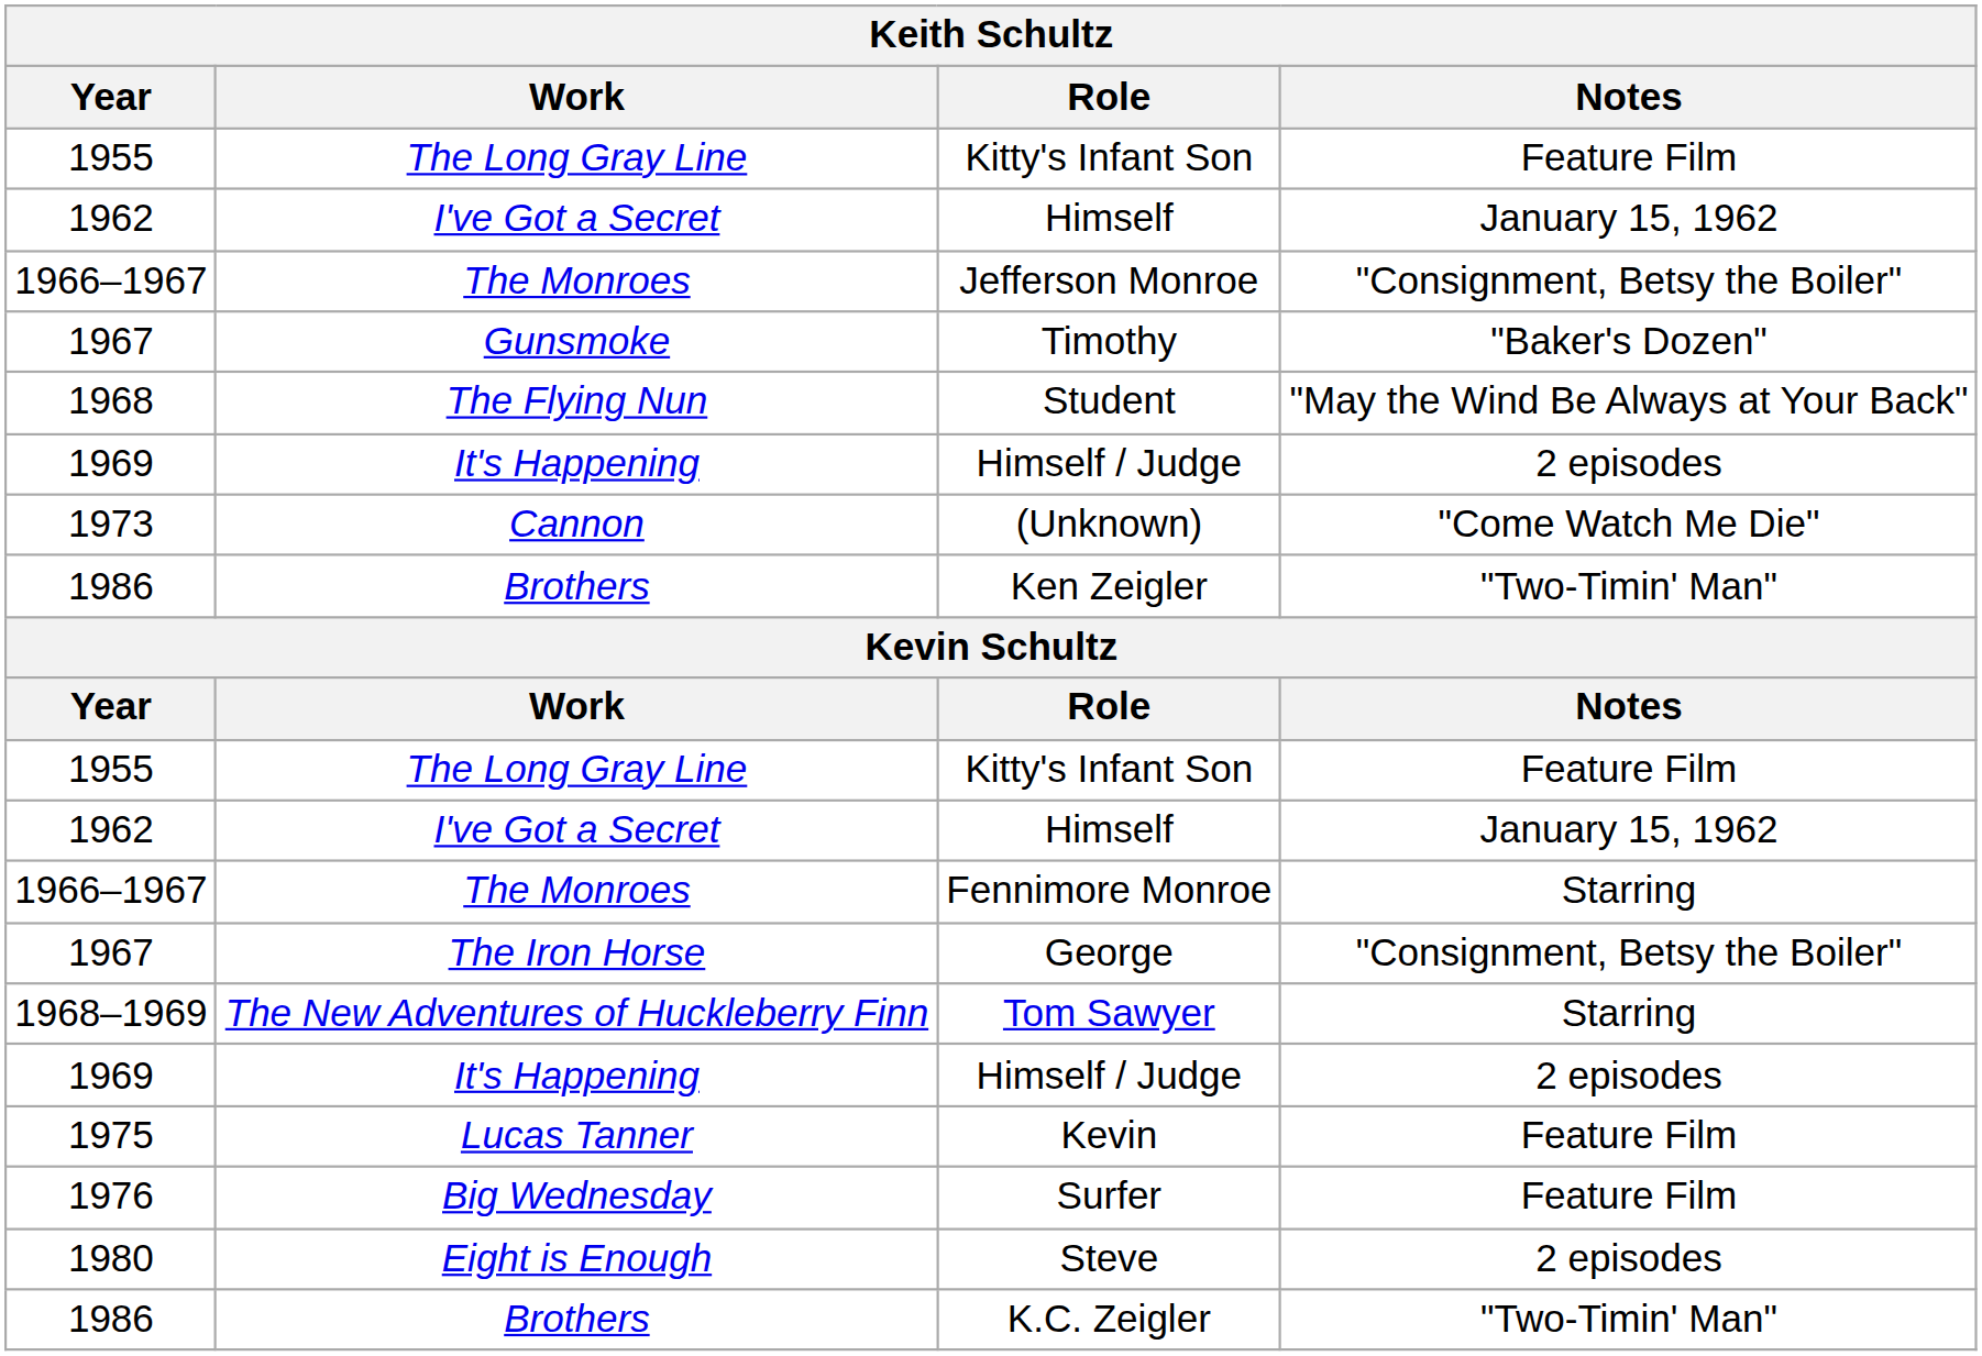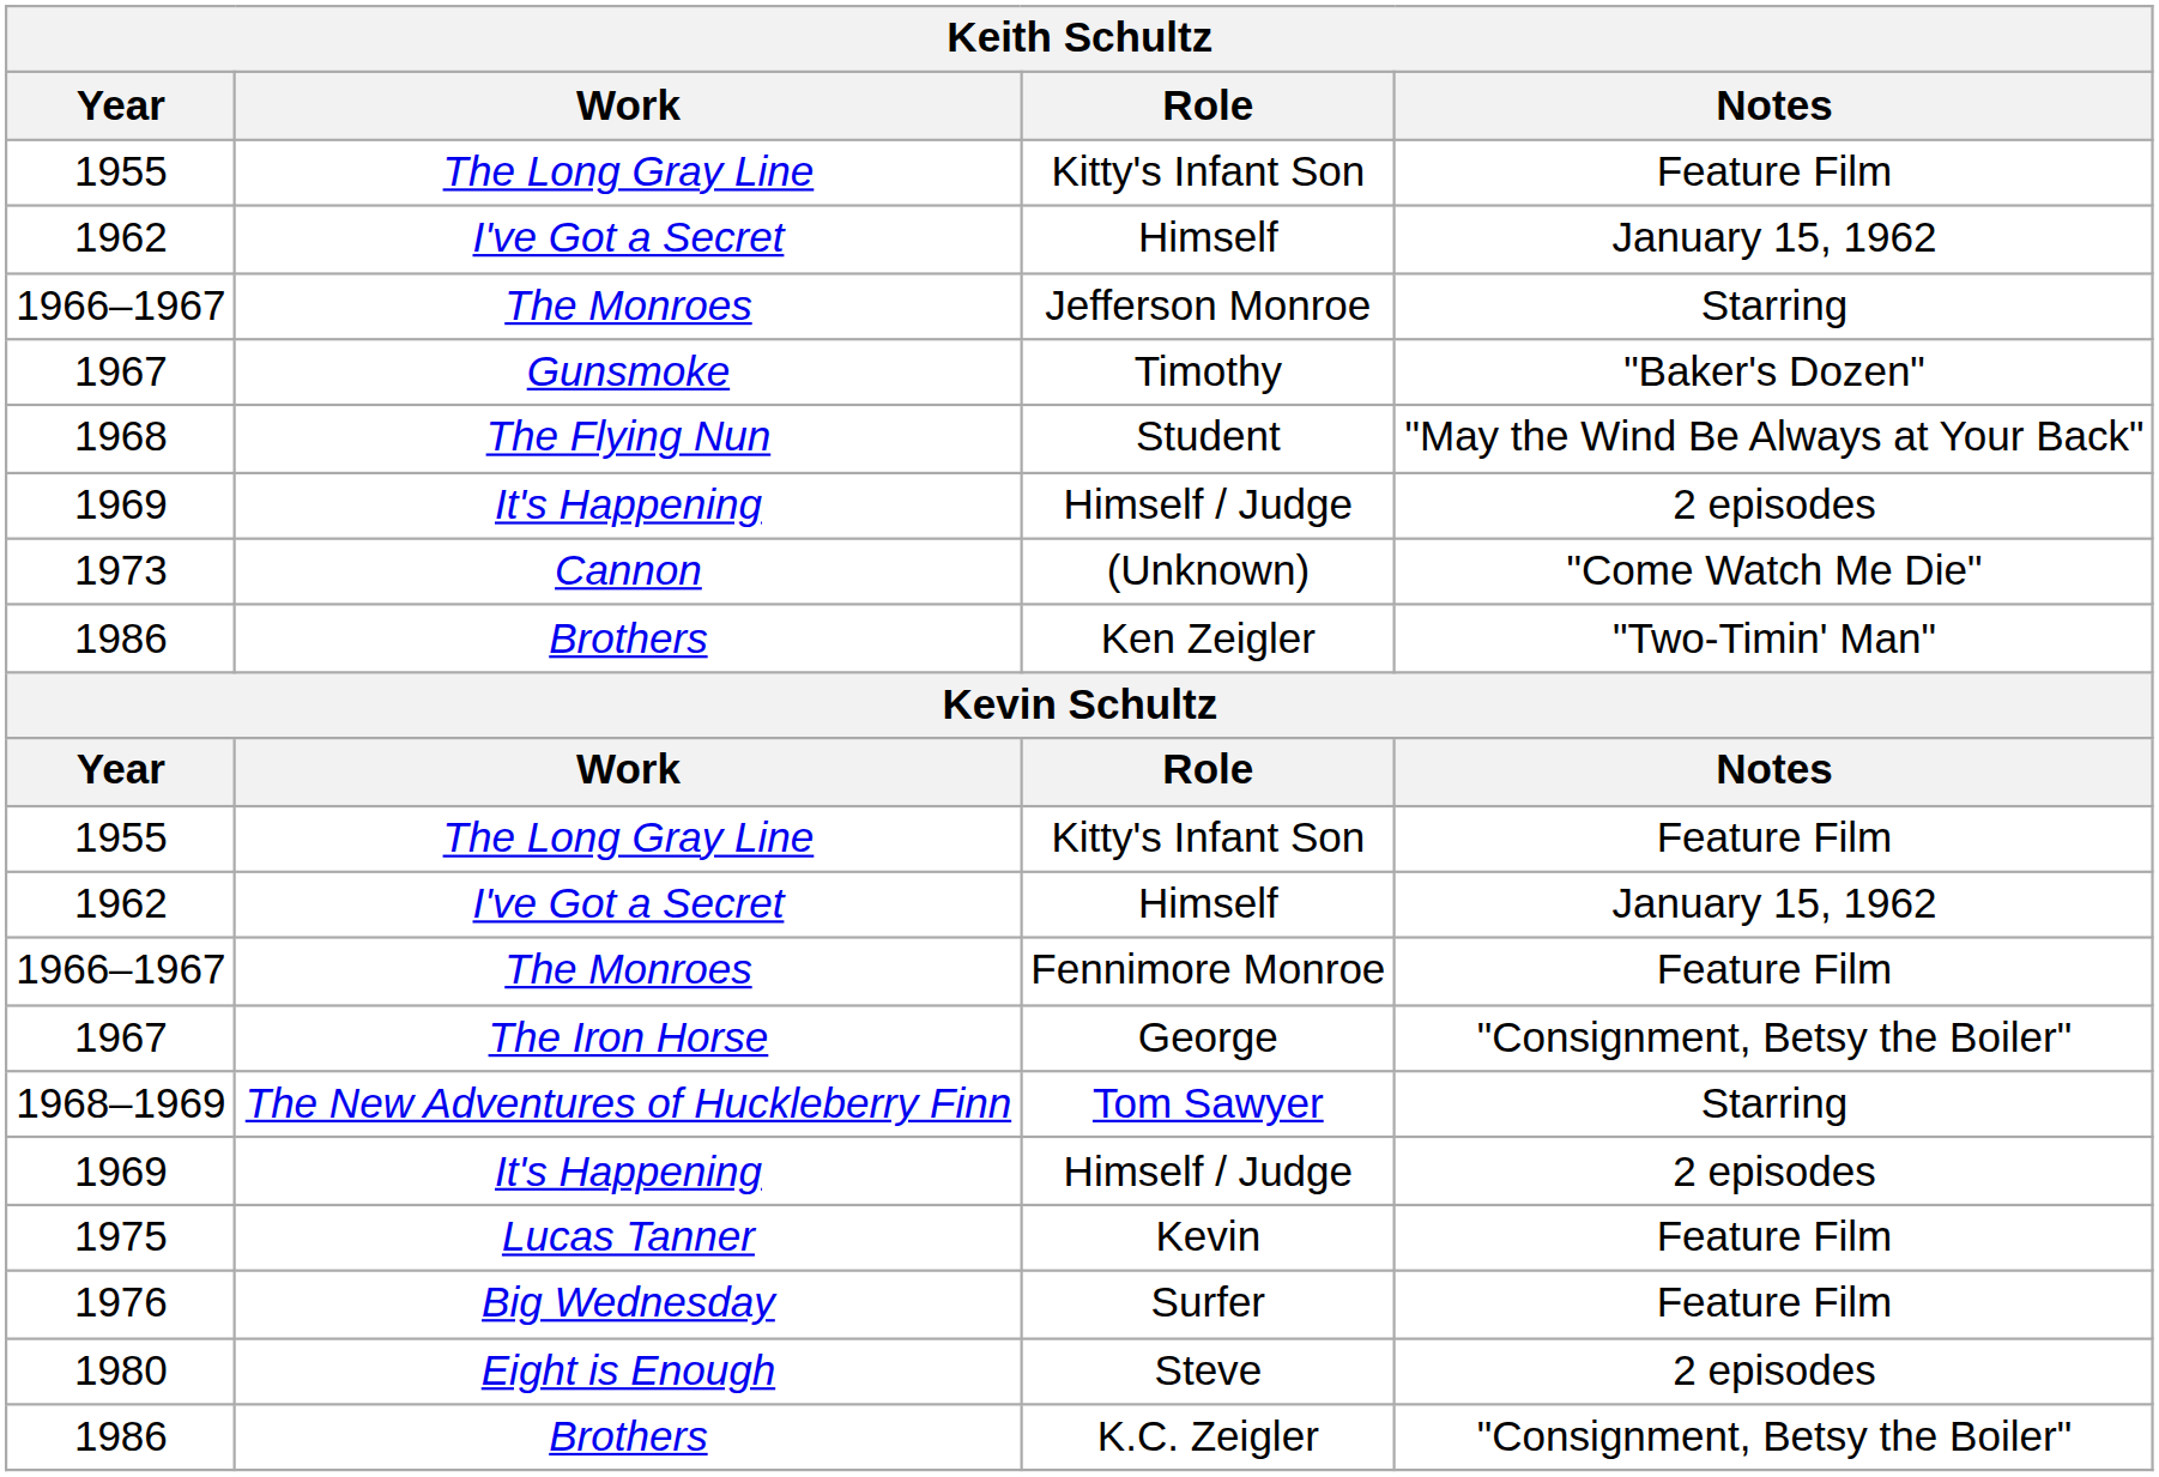 <table class="wikitable" rowspan=5; style="text-align: center; background:#ffffff;">
 <tr>
 <th colspan=4>Keith Schultz</th>
 </tr>
 <tr>
 <th>Year</th>
 <th>Work</th>
 <th>Role</th>
 <th>Notes</th>
 </tr>
 <tr>
 <td>1955</td>
 <td><em><a href='#'>The Long Gray Line</a></em></td>
 <td>Kitty's Infant Son</td>
 <td>Feature Film</td>
 </tr>
 <tr>
 <td>1962</td>
 <td><em><a href='#'>I've Got a Secret</a></em></td>
 <td>Himself</td>
 <td>January 15, 1962</td>
 </tr>
 <tr>
 <td>1966–1967</td>
 <td><em><a href='#'>The Monroes</a></em></td>
 <td>Jefferson Monroe</td>
-<td>"Consignment, Betsy the Boiler"</td>
+<td>Starring</td>
 </tr>
 <tr>
 <td>1967</td>
 <td><em><a href='#'>Gunsmoke</a></em></td>
 <td>Timothy</td>
 <td>"Baker's Dozen"</td>
 </tr>
 <tr>
 <td>1968</td>
 <td><em><a href='#'>The Flying Nun</a></em></td>
 <td>Student</td>
 <td>"May the Wind Be Always at Your Back"</td>
 </tr>
 <tr>
 <td>1969</td>
 <td><em><a href='#'>It's Happening</a></em></td>
 <td>Himself / Judge</td>
 <td>2 episodes</td>
 </tr>
 <tr>
 <td>1973</td>
 <td><em><a href='#'>Cannon</a></em></td>
 <td>(Unknown)</td>
 <td>"Come Watch Me Die"</td>
 </tr>
 <tr>
 <td>1986</td>
 <td><em><a href='#'>Brothers</a></em></td>
 <td>Ken Zeigler</td>
 <td>"Two-Timin' Man"</td>
 </tr>
 <tr>
 <th colspan=4>Kevin Schultz</th>
 </tr>
 <tr>
 <th>Year</th>
 <th>Work</th>
 <th>Role</th>
 <th>Notes</th>
 </tr>
 <tr>
 <td>1955</td>
 <td><em><a href='#'>The Long Gray Line</a></em></td>
 <td>Kitty's Infant Son</td>
 <td>Feature Film</td>
 </tr>
 <tr>
 <td>1962</td>
 <td><em><a href='#'>I've Got a Secret</a></em></td>
 <td>Himself</td>
 <td>January 15, 1962</td>
 </tr>
 <tr>
 <td>1966–1967</td>
 <td><em><a href='#'>The Monroes</a></em></td>
 <td>Fennimore Monroe</td>
-<td>Starring</td>
+<td>Feature Film</td>
 </tr>
 <tr>
 <td>1967</td>
 <td><em><a href='#'>The Iron Horse</a></em></td>
 <td>George</td>
 <td>"Consignment, Betsy the Boiler"</td>
 </tr>
 <tr>
 <td>1968–1969</td>
 <td><em><a href='#'>The New Adventures of Huckleberry Finn</a></em></td>
 <td><a href='#'>Tom Sawyer</a></td>
 <td>Starring</td>
 </tr>
 <tr>
 <td>1969</td>
 <td><em><a href='#'>It's Happening</a></em></td>
 <td>Himself / Judge</td>
 <td>2 episodes</td>
 </tr>
 <tr>
 <td>1975</td>
 <td><em><a href='#'>Lucas Tanner</a></em></td>
 <td>Kevin</td>
 <td>Feature Film</td>
 </tr>
 <tr>
 <td>1976</td>
 <td><em><a href='#'>Big Wednesday</a></em></td>
 <td>Surfer</td>
 <td>Feature Film</td>
 </tr>
 <tr>
 <td>1980</td>
 <td><em><a href='#'>Eight is Enough</a></em></td>
 <td>Steve</td>
 <td>2 episodes</td>
 </tr>
 <tr>
 <td>1986</td>
 <td><em><a href='#'>Brothers</a></em></td>
 <td>K.C. Zeigler</td>
-<td>"Two-Timin' Man"</td>
+<td>"Consignment, Betsy the Boiler"</td>
 </tr>
 </table>
